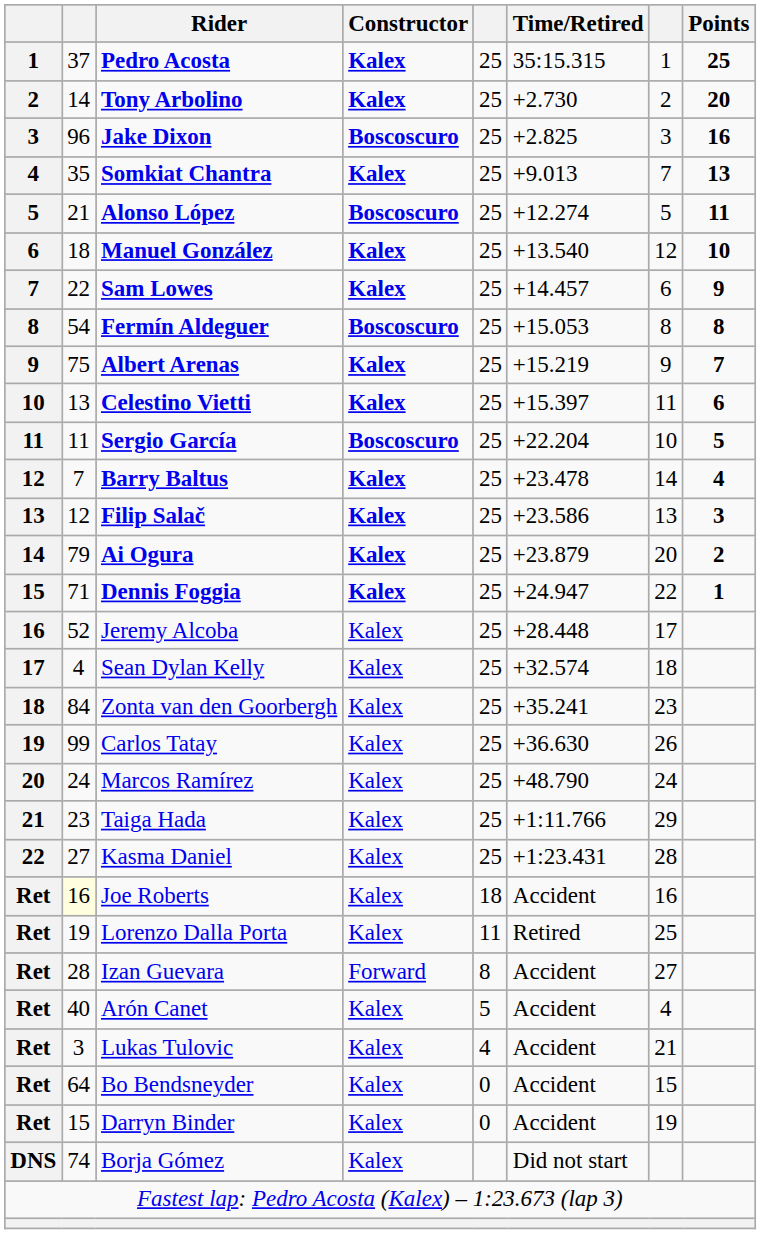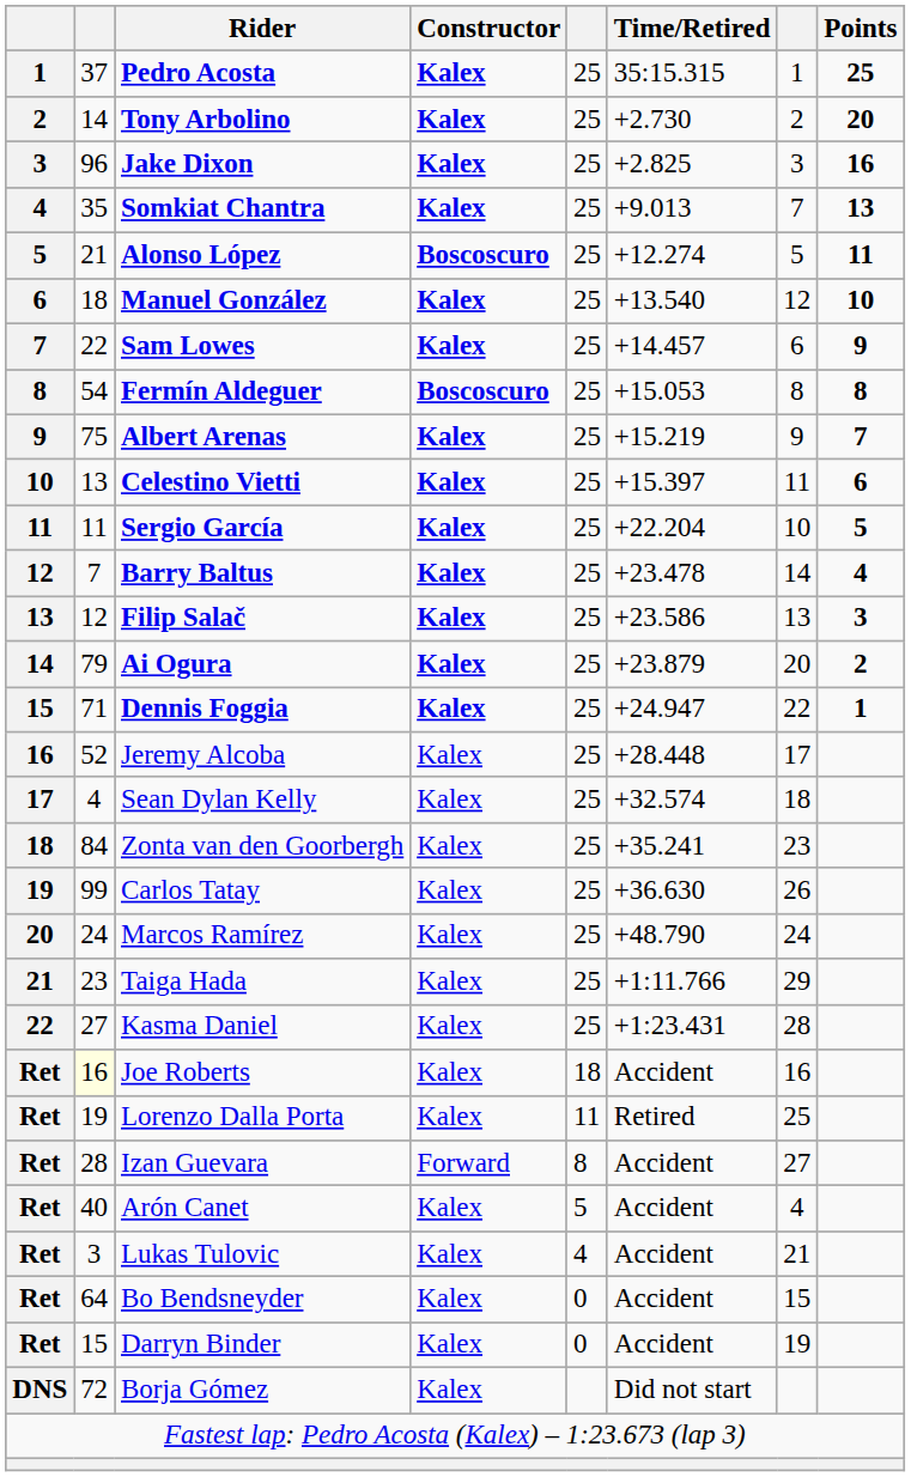 <table class="wikitable sortable" style="font-size: 85%;">
 <tr>
 <th scope="col"></th>
 <th scope="col"></th>
 <th scope="col">Rider</th>
 <th scope="col">Constructor</th>
 <th scope="col" class="unsortable"></th>
 <th scope="col" class="unsortable">Time/Retired</th>
 <th scope="col"></th>
 <th scope="col">Points</th>
 </tr>
 <tr>
 <th scope="row">1</th>
 <td align="center">37</td>
 <td data-sort-value="aco"> <strong><a href='#'>Pedro Acosta</a></strong></td>
 <td><strong><a href='#'>Kalex</a></strong></td>
 <td>25</td>
 <td>35:15.315</td>
 <td align="center">1</td>
 <td align="center"><strong>25</strong></td>
 </tr>
 <tr>
 <th scope="row">2</th>
 <td align="center">14</td>
 <td data-sort-value="arb"> <strong><a href='#'>Tony Arbolino</a></strong></td>
 <td><strong><a href='#'>Kalex</a></strong></td>
 <td>25</td>
 <td>+2.730</td>
 <td align="center">2</td>
 <td align="center"><strong>20</strong></td>
 </tr>
 <tr>
 <th scope="row">3</th>
 <td align="center">96</td>
 <td data-sort-value="dix"> <strong><a href='#'>Jake Dixon</a></strong></td>
-<td><strong><a href='#'>Boscoscuro</a></strong></td>
+<td><strong><a href='#'>Kalex</a></strong></td>
 <td>25</td>
 <td>+2.825</td>
 <td align="center">3</td>
 <td align="center"><strong>16</strong></td>
 </tr>
 <tr>
 <th scope="row">4</th>
 <td align="center">35</td>
 <td data-sort-value="cha"> <strong><a href='#'>Somkiat Chantra</a></strong></td>
 <td><strong><a href='#'>Kalex</a></strong></td>
 <td>25</td>
 <td>+9.013</td>
 <td align="center">7</td>
 <td align="center"><strong>13</strong></td>
 </tr>
 <tr>
 <th scope="row">5</th>
 <td align="center">21</td>
 <td data-sort-value="lop"> <strong><a href='#'>Alonso López</a></strong></td>
 <td><strong><a href='#'>Boscoscuro</a></strong></td>
 <td>25</td>
 <td>+12.274</td>
 <td align="center">5</td>
 <td align="center"><strong>11</strong></td>
 </tr>
 <tr>
 <th scope="row">6</th>
 <td align="center">18</td>
 <td data-sort-value="gon"> <strong><a href='#'>Manuel González</a></strong></td>
 <td><strong><a href='#'>Kalex</a></strong></td>
 <td>25</td>
 <td>+13.540</td>
 <td align="center">12</td>
 <td align="center"><strong>10</strong></td>
 </tr>
 <tr>
 <th scope="row">7</th>
 <td align="center">22</td>
 <td data-sort-value="low"> <strong><a href='#'>Sam Lowes</a></strong></td>
 <td><strong><a href='#'>Kalex</a></strong></td>
 <td>25</td>
 <td>+14.457</td>
 <td align="center">6</td>
 <td align="center"><strong>9</strong></td>
 </tr>
 <tr>
 <th scope="row">8</th>
 <td align="center">54</td>
 <td data-sort-value="ald"> <strong><a href='#'>Fermín Aldeguer</a></strong></td>
 <td><strong><a href='#'>Boscoscuro</a></strong></td>
 <td>25</td>
 <td>+15.053</td>
 <td align="center">8</td>
 <td align="center"><strong>8</strong></td>
 </tr>
 <tr>
 <th scope="row">9</th>
 <td align="center">75</td>
 <td data-sort-value="are"> <strong><a href='#'>Albert Arenas</a></strong></td>
 <td><strong><a href='#'>Kalex</a></strong></td>
 <td>25</td>
 <td>+15.219</td>
 <td align="center">9</td>
 <td align="center"><strong>7</strong></td>
 </tr>
 <tr>
 <th scope="row">10</th>
 <td align="center">13</td>
 <td data-sort-value="vie"> <strong><a href='#'>Celestino Vietti</a></strong></td>
 <td><strong><a href='#'>Kalex</a></strong></td>
 <td>25</td>
 <td>+15.397</td>
 <td align="center">11</td>
 <td align="center"><strong>6</strong></td>
 </tr>
 <tr>
 <th scope="row">11</th>
 <td align="center">11</td>
 <td data-sort-value="gar"> <strong><a href='#'>Sergio García</a></strong></td>
-<td><strong><a href='#'>Boscoscuro</a></strong></td>
+<td><strong><a href='#'>Kalex</a></strong></td>
 <td>25</td>
 <td>+22.204</td>
 <td align="center">10</td>
 <td align="center"><strong>5</strong></td>
 </tr>
 <tr>
 <th scope="row">12</th>
 <td align="center">7</td>
 <td data-sort-value="bal"> <strong><a href='#'>Barry Baltus</a></strong></td>
 <td><strong><a href='#'>Kalex</a></strong></td>
 <td>25</td>
 <td>+23.478</td>
 <td align="center">14</td>
 <td align="center"><strong>4</strong></td>
 </tr>
 <tr>
 <th scope="row">13</th>
 <td align="center">12</td>
 <td data-sort-value="sal"> <strong><a href='#'>Filip Salač</a></strong></td>
 <td><strong><a href='#'>Kalex</a></strong></td>
 <td>25</td>
 <td>+23.586</td>
 <td align="center">13</td>
 <td align="center"><strong>3</strong></td>
 </tr>
 <tr>
 <th scope="row">14</th>
 <td align="center">79</td>
 <td data-sort-value="ogu"> <strong><a href='#'>Ai Ogura</a></strong></td>
 <td><strong><a href='#'>Kalex</a></strong></td>
 <td>25</td>
 <td>+23.879</td>
 <td align="center">20</td>
 <td align="center"><strong>2</strong></td>
 </tr>
 <tr>
 <th scope="row">15</th>
 <td align="center">71</td>
 <td data-sort-value="fog"> <strong><a href='#'>Dennis Foggia</a></strong></td>
 <td><strong><a href='#'>Kalex</a></strong></td>
 <td>25</td>
 <td>+24.947</td>
 <td align="center">22</td>
 <td align="center"><strong>1</strong></td>
 </tr>
 <tr>
 <th scope="row">16</th>
 <td align="center">52</td>
 <td data-sort-value="alc"> <a href='#'>Jeremy Alcoba</a></td>
 <td><a href='#'>Kalex</a></td>
 <td>25</td>
 <td>+28.448</td>
 <td align="center">17</td>
 <td></td>
 </tr>
 <tr>
 <th scope="row">17</th>
 <td align="center">4</td>
 <td data-sort-value="kel"> <a href='#'>Sean Dylan Kelly</a></td>
 <td><a href='#'>Kalex</a></td>
 <td>25</td>
 <td>+32.574</td>
 <td align="center">18</td>
 <td></td>
 </tr>
 <tr>
 <th scope="row">18</th>
 <td align="center">84</td>
 <td data-sort-value="goo"> <a href='#'>Zonta van den Goorbergh</a></td>
 <td><a href='#'>Kalex</a></td>
 <td>25</td>
 <td>+35.241</td>
 <td align="center">23</td>
 <td></td>
 </tr>
 <tr>
 <th scope="row">19</th>
 <td align="center">99</td>
 <td data-sort-value="tat"> <a href='#'>Carlos Tatay</a></td>
 <td><a href='#'>Kalex</a></td>
 <td>25</td>
 <td>+36.630</td>
 <td align="center">26</td>
 <td></td>
 </tr>
 <tr>
 <th scope="row">20</th>
 <td align="center">24</td>
 <td data-sort-value="ram"> <a href='#'>Marcos Ramírez</a></td>
 <td><a href='#'>Kalex</a></td>
 <td>25</td>
 <td>+48.790</td>
 <td align="center">24</td>
 <td></td>
 </tr>
 <tr>
 <th scope="row">21</th>
 <td align="center">23</td>
 <td data-sort-value="had"> <a href='#'>Taiga Hada</a></td>
 <td><a href='#'>Kalex</a></td>
 <td>25</td>
 <td>+1:11.766</td>
 <td align="center">29</td>
 <td></td>
 </tr>
 <tr>
 <th scope="row">22</th>
 <td align="center">27</td>
 <td data-sort-value="kas"> <a href='#'>Kasma Daniel</a></td>
 <td><a href='#'>Kalex</a></td>
 <td>25</td>
 <td>+1:23.431</td>
 <td align="center">28</td>
 <td></td>
 </tr>
 <tr>
 <th scope="row">Ret</th>
 <td align="center" style="background: lightyellow;">16</td>
 <td data-sort-value="rob"> <a href='#'>Joe Roberts</a></td>
 <td><a href='#'>Kalex</a></td>
 <td>18</td>
 <td>Accident</td>
 <td align="center">16</td>
 <td></td>
 </tr>
 <tr>
 <th scope="row">Ret</th>
 <td align="center">19</td>
 <td data-sort-value="dal"> <a href='#'>Lorenzo Dalla Porta</a></td>
 <td><a href='#'>Kalex</a></td>
 <td>11</td>
 <td>Retired</td>
 <td align="center">25</td>
 <td></td>
 </tr>
 <tr>
 <th scope="row">Ret</th>
 <td align="center">28</td>
 <td data-sort-value="gue"> <a href='#'>Izan Guevara</a></td>
 <td><a href='#'>Forward</a></td>
 <td>8</td>
 <td>Accident</td>
 <td align="center">27</td>
 <td></td>
 </tr>
 <tr>
 <th scope="row">Ret</th>
 <td align="center">40</td>
 <td data-sort-value="can"> <a href='#'>Arón Canet</a></td>
 <td><a href='#'>Kalex</a></td>
 <td>5</td>
 <td>Accident</td>
 <td align="center">4</td>
 <td align="center"></td>
 </tr>
 <tr>
 <th scope="row">Ret</th>
 <td align="center">3</td>
 <td data-sort-value="tul"> <a href='#'>Lukas Tulovic</a></td>
 <td><a href='#'>Kalex</a></td>
 <td>4</td>
 <td>Accident</td>
 <td align="center">21</td>
 <td></td>
 </tr>
 <tr>
 <th scope="row">Ret</th>
 <td align="center">64</td>
 <td data-sort-value="ben"> <a href='#'>Bo Bendsneyder</a></td>
 <td><a href='#'>Kalex</a></td>
 <td>0</td>
 <td>Accident</td>
 <td align="center">15</td>
 <td></td>
 </tr>
 <tr>
 <th scope="row">Ret</th>
 <td align="center">15</td>
 <td data-sort-value="bin"> <a href='#'>Darryn Binder</a></td>
 <td><a href='#'>Kalex</a></td>
 <td>0</td>
 <td>Accident</td>
 <td align="center">19</td>
 <td></td>
 </tr>
 <tr>
 <th scope="row">DNS</th>
-<td align="center">74</td>
+<td align="center">72</td>
 <td data-sort-value="gom"> <a href='#'>Borja Gómez</a></td>
 <td><a href='#'>Kalex</a></td>
 <td></td>
 <td>Did not start</td>
 <td></td>
 <td></td>
 </tr>
 <tr class="sortbottom">
 <td colspan="8" style="text-align:center"><em><a href='#'>Fastest lap</a>:  <a href='#'>Pedro Acosta</a> (<a href='#'>Kalex</a>) – 1:23.673 (lap 3)</em></td>
 </tr>
 <tr>
 <th colspan=8></th>
 </tr>
 </table>
